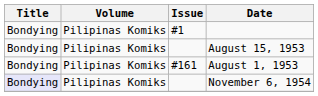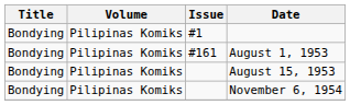 <table class="wikitable sortable">
 <tr>
 <th>Title</th>
 <th>Volume</th>
 <th>Issue</th>
 <th>Date</th>
 </tr>
 <tr>
 <td>Bondying</td>
 <td>Pilipinas Komiks</td>
 <td>#1</td>
 <td></td>
 </tr>
 <tr>
 <td>Bondying</td>
 <td>Pilipinas Komiks</td>
+<td>#161</td>
+<td>August 1, 1953</td>
+</tr>
+<tr>
+<td>Bondying</td>
+<td>Pilipinas Komiks</td>
 <td></td>
 <td>August 15, 1953</td>
 </tr>
 <tr>
 <td>Bondying</td>
-<td>Pilipinas Komiks</td>
-<td>#161</td>
-<td>August 1, 1953</td>
-</tr>
-<tr>
-<td style="background: lavender;">Bondying</td>
 <td>Pilipinas Komiks</td>
 <td></td>
 <td>November 6, 1954</td>
 </tr>
 <tr>
 </tr>
 </table>
